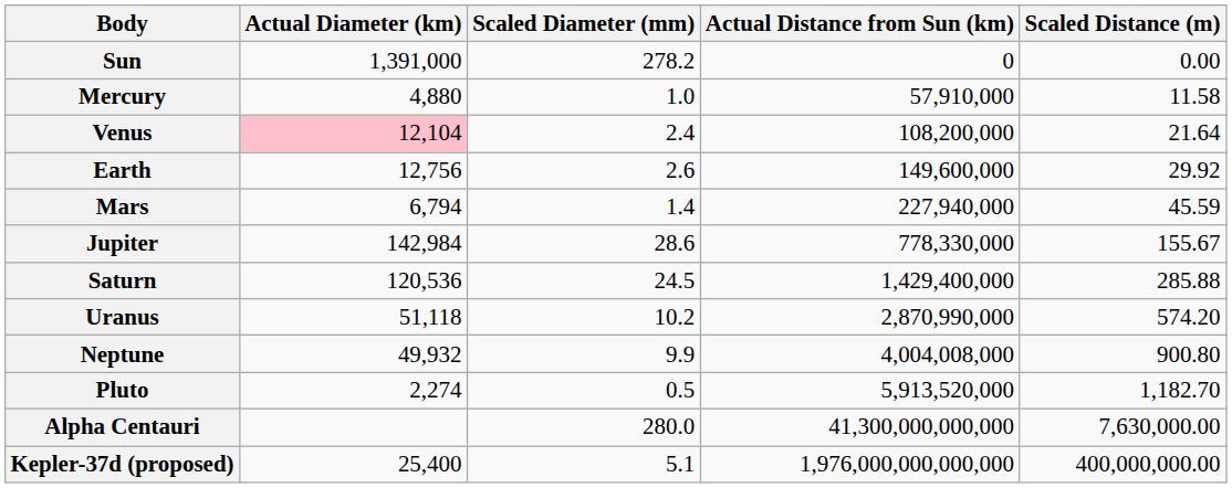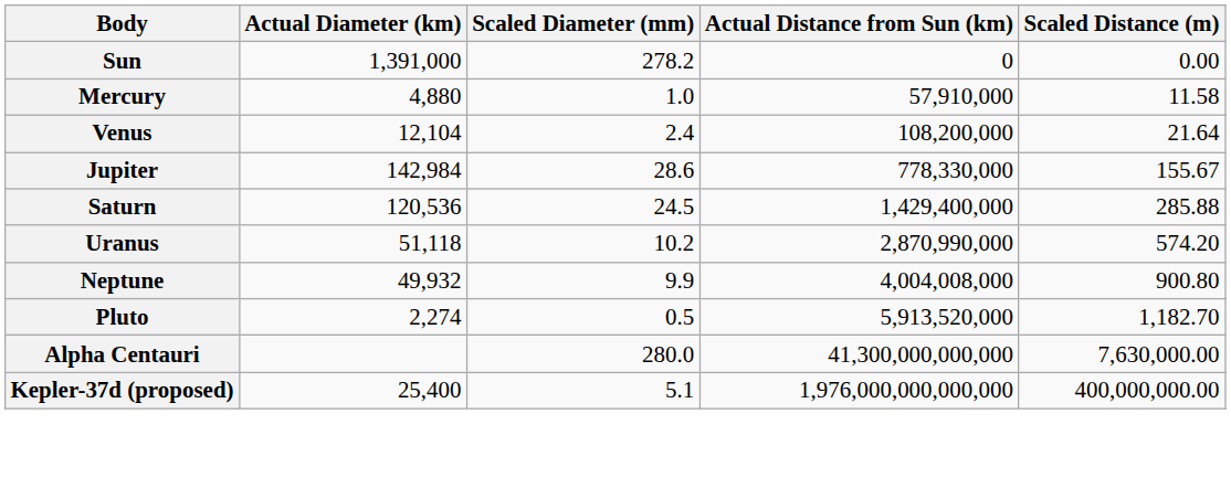 <table class="wikitable sortable">
 <tr>
 <th>Body</th>
 <th>Actual Diameter (km)</th>
 <th>Scaled Diameter (mm)</th>
 <th>Actual Distance from Sun (km)</th>
 <th>Scaled Distance (m)</th>
 </tr>
 <tr style="text-align:right">
 <th>Sun</th>
 <td>1,391,000</td>
 <td>278.2</td>
 <td>0</td>
 <td>0.00</td>
 </tr>
 <tr style="text-align:right">
 <th>Mercury</th>
 <td align="right">4,880</td>
 <td>1.0</td>
 <td>57,910,000</td>
 <td>11.58</td>
 </tr>
 <tr style="text-align:right">
 <th>Venus</th>
-<td style="background: pink;">12,104</td>
+<td>12,104</td>
 <td>2.4</td>
 <td>108,200,000</td>
 <td>21.64</td>
-</tr>
-<tr style="text-align:right">
-<th>Earth</th>
-<td>12,756</td>
-<td>2.6</td>
-<td>149,600,000</td>
-<td>29.92</td>
-</tr>
-<tr style="text-align:right">
-<th>Mars</th>
-<td>6,794</td>
-<td>1.4</td>
-<td>227,940,000</td>
-<td>45.59</td>
 </tr>
 <tr style="text-align:right">
 <th>Jupiter</th>
 <td>142,984</td>
 <td>28.6</td>
 <td>778,330,000</td>
 <td>155.67</td>
 </tr>
 <tr style="text-align:right">
 <th>Saturn</th>
 <td>120,536</td>
 <td>24.5</td>
 <td>1,429,400,000</td>
 <td>285.88</td>
 </tr>
 <tr style="text-align:right">
 <th>Uranus</th>
 <td>51,118</td>
 <td>10.2</td>
 <td>2,870,990,000</td>
 <td>574.20</td>
 </tr>
 <tr style="text-align:right">
 <th>Neptune</th>
 <td>49,932</td>
 <td>9.9</td>
 <td>4,004,008,000</td>
 <td>900.80</td>
 </tr>
 <tr style="text-align:right">
 <th>Pluto</th>
 <td>2,274</td>
 <td>0.5</td>
 <td>5,913,520,000</td>
 <td>1,182.70</td>
 </tr>
 <tr style="text-align:right">
 <th>Alpha Centauri</th>
 <td> </td>
 <td>280<span>.0</span></td>
 <td>41,300,000,000,000</td>
 <td>7,630,000<span>.00</span></td>
 </tr>
 <tr style="text-align:right">
 <th>Kepler-37d (proposed)</th>
 <td>25,400</td>
 <td>5.1</td>
 <td>1,976,000,000,000,000</td>
 <td>400,000,000<span>.00</span></td>
 </tr>
 </table>
